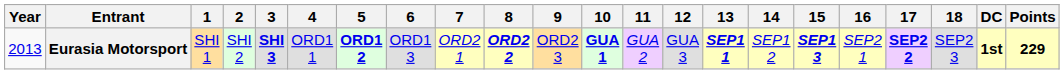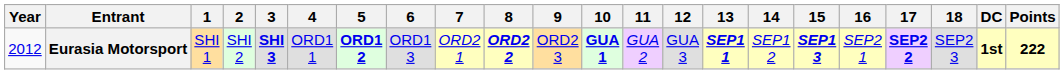 <table class="wikitable" style="text-align:center; font-size:85%">
 <tr>
 <th>Year</th>
 <th>Entrant</th>
 <th>1</th>
 <th>2</th>
 <th>3</th>
 <th>4</th>
 <th>5</th>
 <th>6</th>
 <th>7</th>
 <th>8</th>
 <th>9</th>
 <th>10</th>
 <th>11</th>
 <th>12</th>
 <th>13</th>
 <th>14</th>
 <th>15</th>
 <th>16</th>
 <th>17</th>
 <th>18</th>
 <th>DC</th>
 <th>Points</th>
 </tr>
 <tr>
-<td><a href='#'>2013</a></td>
+<td><a href='#'>2012</a></td>
 <th nowrap>Eurasia Motorsport</th>
 <td style="background:#FFDF9F;"><a href='#'>SHI<br>1</a><br></td>
 <td style="background:#DFFFDF;"><a href='#'>SHI<br>2</a><br></td>
 <td style="background:#DFDFDF;"><strong><a href='#'>SHI<br>3</a><br></strong></td>
 <td style="background:#DFDFDF;"><a href='#'>ORD1<br>1</a><br></td>
 <td style="background:#DFFFDF;"><strong><a href='#'>ORD1<br>2</a></strong><br></td>
 <td style="background:#DFDFDF;"><a href='#'>ORD1<br>3</a><br></td>
 <td style="background:#FFFFBF;"><em><a href='#'>ORD2<br>1</a></em><br></td>
 <td style="background:#FFFFBF;"><strong><em><a href='#'>ORD2<br>2</a></em></strong><br></td>
 <td style="background:#FFDF9F;"><a href='#'>ORD2<br>3</a><br></td>
 <td style="background:#DFFFDF;"><strong><a href='#'>GUA<br>1</a></strong><br></td>
 <td style="background:#EFCFFF;"><em><a href='#'>GUA<br>2</a></em><br></td>
 <td style="background:#DFDFDF;"><a href='#'>GUA<br>3</a><br></td>
 <td style="background:#FFFFBF;"><strong><em><a href='#'>SEP1<br>1</a></em></strong><br></td>
 <td style="background:#FFFFBF;"><em><a href='#'>SEP1<br>2</a></em><br></td>
 <td style="background:#FFFFBF;"><strong><em><a href='#'>SEP1<br>3</a></em></strong><br></td>
 <td style="background:#FFFFBF;"><em><a href='#'>SEP2<br>1</a></em><br></td>
 <td style="background:#EFCFFF;"><strong><a href='#'>SEP2<br>2</a></strong><br></td>
 <td style="background:#DFDFDF;"><a href='#'>SEP2<br>3</a><br></td>
 <th style="background:#FFFFBF;">1st</th>
-<th style="background:#FFFFBF;">229</th>
+<th style="background:#FFFFBF;">222</th>
 </tr>
 </table>
